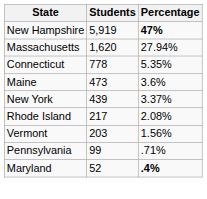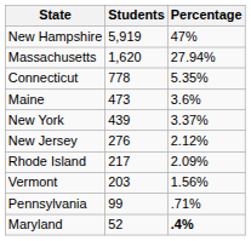 <table class="wikitable sortable">
 <tr>
 <th>State</th>
 <th>Students</th>
 <th>Percentage</th>
 </tr>
 <tr>
 <td>New Hampshire</td>
 <td>5,919</td>
-<td><strong>47%</strong></td>
+<td>47%</td>
 </tr>
 <tr>
 <td>Massachusetts</td>
 <td>1,620</td>
 <td>27.94%</td>
 </tr>
 <tr>
 <td>Connecticut</td>
 <td>778</td>
 <td>5.35%</td>
 </tr>
 <tr>
 <td>Maine</td>
 <td>473</td>
 <td>3.6%</td>
 </tr>
 <tr>
 <td>New York</td>
 <td>439</td>
 <td>3.37%</td>
 </tr>
 <tr>
+<td>New Jersey</td>
+<td>276</td>
+<td>2.12%</td>
+</tr>
+<tr>
 <td>Rhode Island</td>
 <td>217</td>
-<td>2.08%</td>
+<td>2.09%</td>
 </tr>
 <tr>
 <td>Vermont</td>
 <td>203</td>
 <td>1.56%</td>
 </tr>
 <tr>
 <td>Pennsylvania</td>
 <td>99</td>
 <td>.71%</td>
 </tr>
 <tr>
 <td>Maryland</td>
 <td>52</td>
 <td><strong>.4%</strong></td>
 </tr>
 </table>
